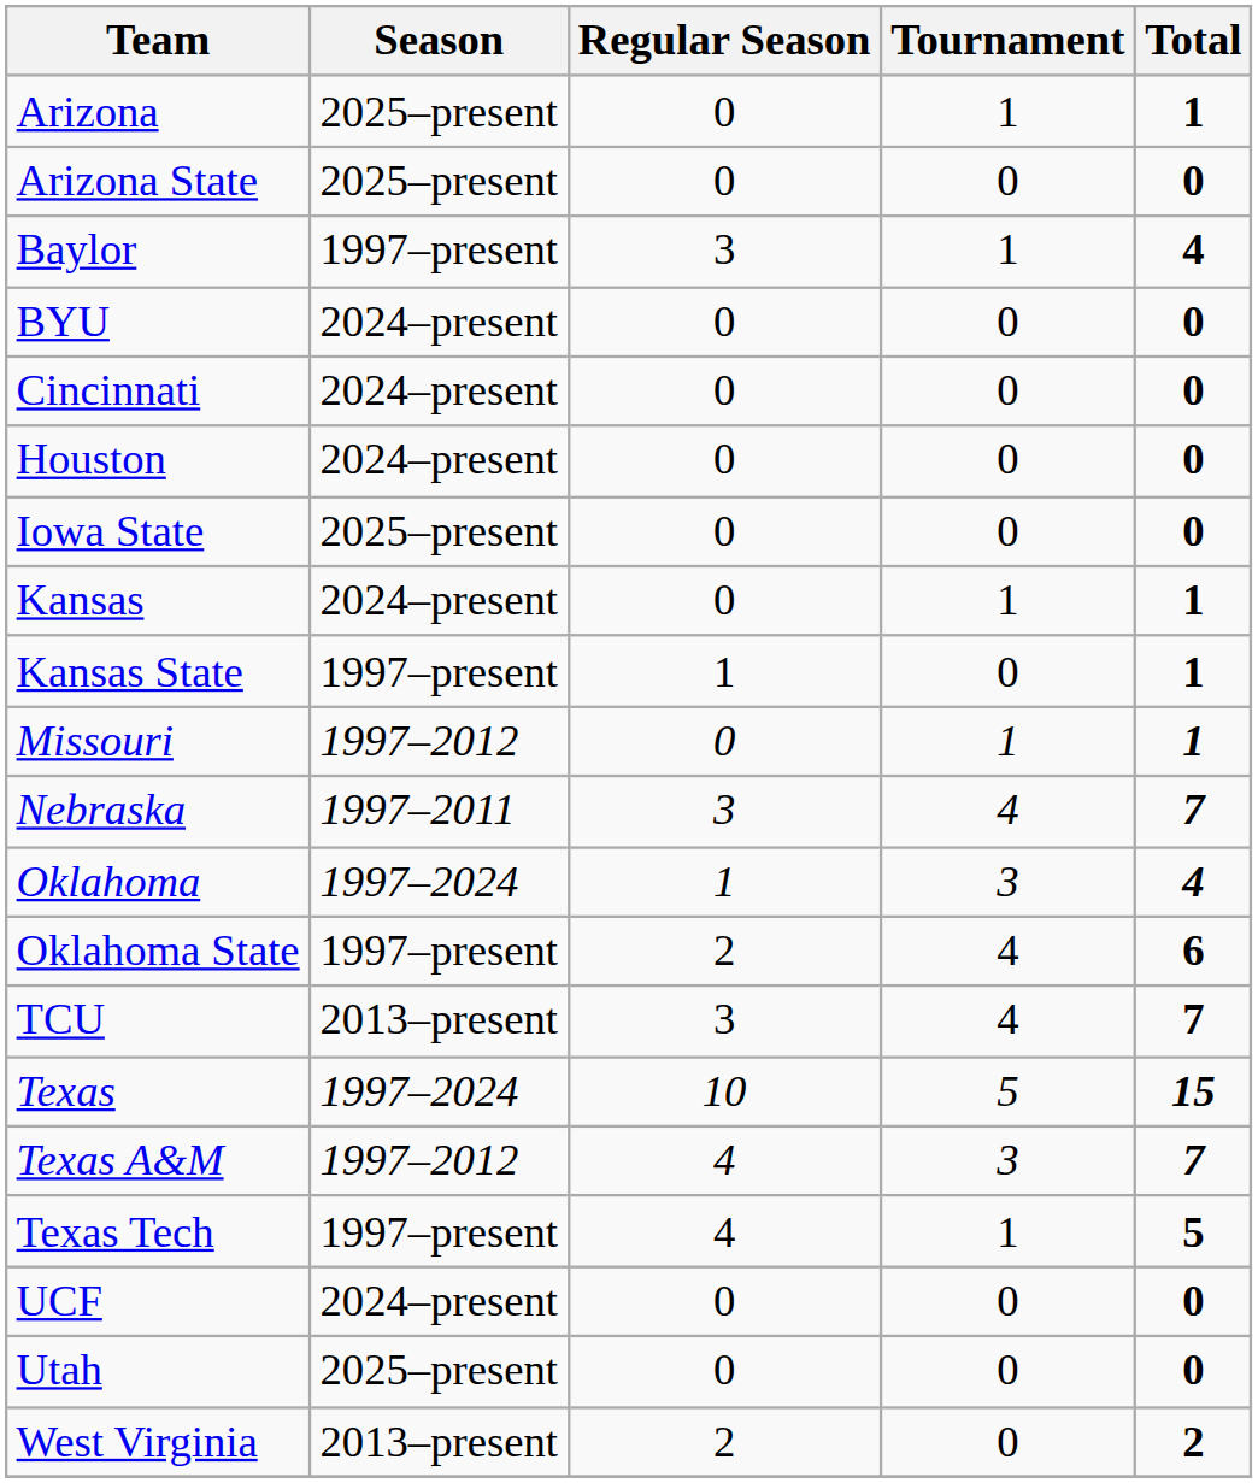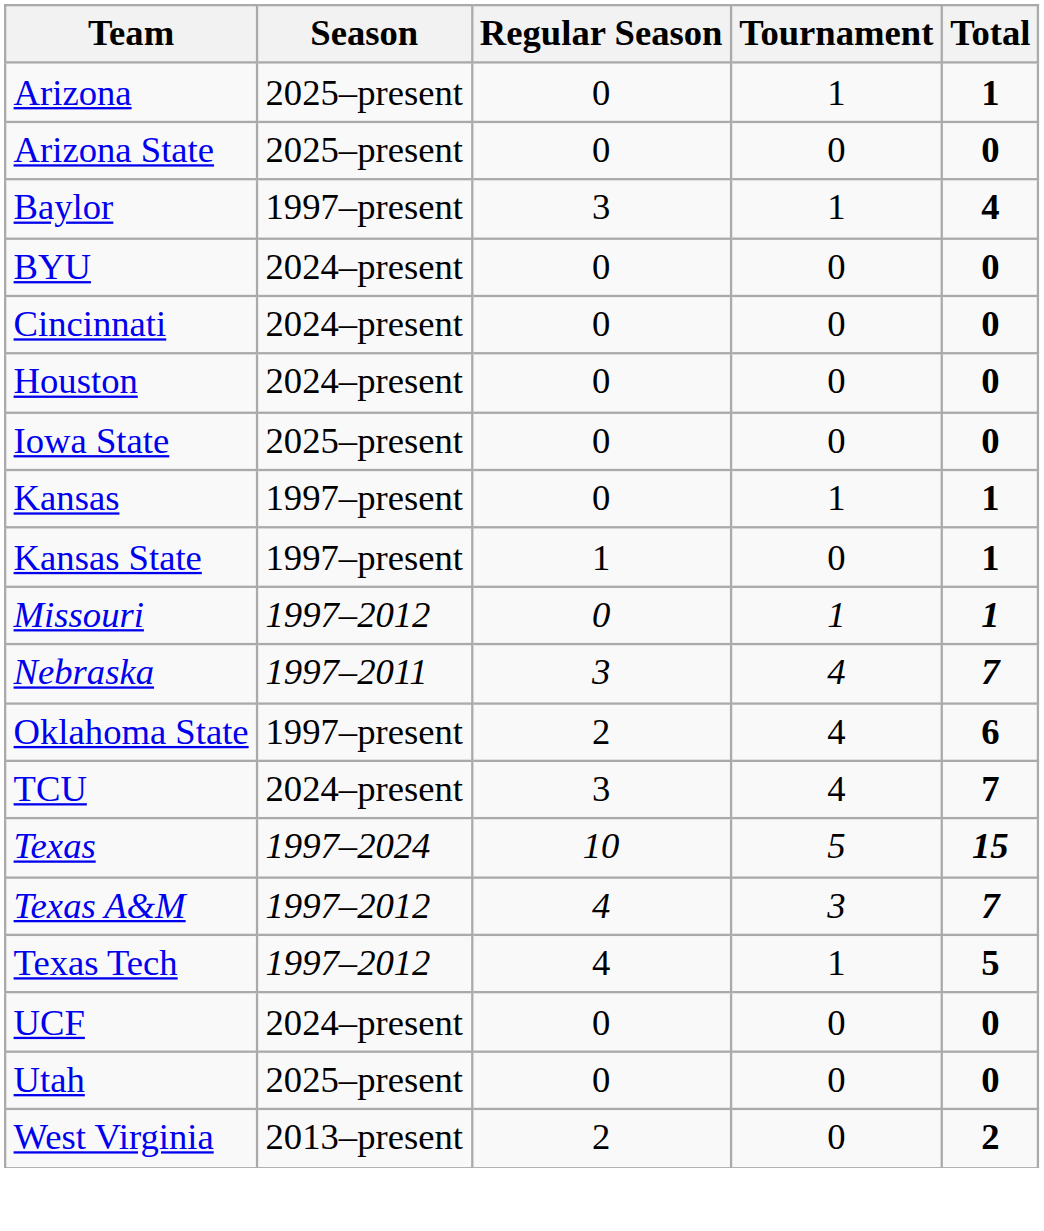 <table class="wikitable sortable">
 <tr>
 <th scope="col">Team</th>
 <th scope="col">Season</th>
 <th scope="col">Regular Season</th>
 <th scope="col">Tournament</th>
 <th scope="col">Total</th>
 </tr>
 <tr>
 <td><a href='#'>Arizona</a></td>
 <td>2025–present</td>
 <td style="text-align: center;">0</td>
 <td style="text-align: center;">1</td>
 <td style="text-align: center;"><strong>1</strong></td>
 </tr>
 <tr>
 <td><a href='#'>Arizona State</a></td>
 <td>2025–present</td>
 <td style="text-align: center;">0</td>
 <td style="text-align: center;">0</td>
 <td style="text-align: center;"><strong>0</strong></td>
 </tr>
 <tr>
 <td><a href='#'>Baylor</a></td>
 <td>1997–present</td>
 <td style="text-align: center;">3</td>
 <td style="text-align: center;">1</td>
 <td style="text-align: center;"><strong>4</strong></td>
 </tr>
 <tr>
 <td><a href='#'>BYU</a></td>
 <td>2024–present</td>
 <td align=center>0</td>
 <td align=center>0</td>
 <td align=center><strong>0</strong></td>
 </tr>
 <tr>
 <td><a href='#'>Cincinnati</a></td>
 <td>2024–present</td>
 <td align=center>0</td>
 <td align=center>0</td>
 <td align=center><strong>0</strong></td>
 </tr>
 <tr>
 <td><a href='#'>Houston</a></td>
 <td>2024–present</td>
 <td align=center>0</td>
 <td align=center>0</td>
 <td align=center><strong>0</strong></td>
 </tr>
 <tr>
 <td><a href='#'>Iowa State</a></td>
 <td>2025–present</td>
 <td style="text-align: center;">0</td>
 <td style="text-align: center;">0</td>
 <td style="text-align: center;"><strong>0</strong></td>
 </tr>
 <tr>
 <td><a href='#'>Kansas</a></td>
-<td>2024–present</td>
+<td>1997–present</td>
 <td style="text-align: center;">0</td>
 <td style="text-align: center;">1</td>
 <td style="text-align: center;"><strong>1</strong></td>
 </tr>
 <tr>
 <td><a href='#'>Kansas State</a></td>
 <td>1997–present</td>
 <td style="text-align: center;">1</td>
 <td style="text-align: center;">0</td>
 <td style="text-align: center;"><strong>1</strong></td>
 </tr>
 <tr>
 <td><em><a href='#'>Missouri</a></em></td>
 <td><em>1997–2012</em></td>
 <td style="text-align: center;"><em>0</em></td>
 <td style="text-align: center;"><em>1</em></td>
 <td style="text-align: center;"><strong><em>1</em></strong></td>
 </tr>
 <tr>
 <td><em><a href='#'>Nebraska</a></em></td>
 <td><em>1997–2011</em></td>
 <td style="text-align: center;"><em>3</em></td>
 <td style="text-align: center;"><em>4</em></td>
 <td style="text-align: center;"><strong><em>7</em></strong></td>
 </tr>
 <tr>
-<td><em><a href='#'>Oklahoma</a></em></td>
-<td><em>1997–2024</em></td>
-<td style="text-align: center;"><em>1</em></td>
-<td style="text-align: center;"><em>3</em></td>
-<td style="text-align: center;"><strong><em>4</em></strong></td>
-</tr>
-<tr>
 <td><a href='#'>Oklahoma State</a></td>
 <td>1997–present</td>
 <td style="text-align: center;">2</td>
 <td style="text-align: center;">4</td>
 <td style="text-align: center;"><strong>6</strong></td>
 </tr>
 <tr>
 <td><a href='#'>TCU</a></td>
-<td>2013–present</td>
+<td>2024–present</td>
 <td style="text-align: center;">3</td>
 <td style="text-align: center;">4</td>
 <td style="text-align: center;"><strong>7</strong></td>
 </tr>
 <tr>
 <td><em><a href='#'>Texas</a></em></td>
 <td><em>1997–2024</em></td>
 <td style="text-align: center;"><em>10</em></td>
 <td style="text-align: center;"><em>5</em></td>
 <td style="text-align: center;"><strong><em>15</em></strong></td>
 </tr>
 <tr>
 <td><em><a href='#'>Texas A&M</a></em></td>
 <td><em>1997–2012</em></td>
 <td style="text-align: center;"><em>4</em></td>
 <td style="text-align: center;"><em>3</em></td>
 <td style="text-align: center;"><strong><em>7</em></strong></td>
 </tr>
 <tr>
 <td><a href='#'>Texas Tech</a></td>
-<td>1997–present</td>
+<td><em>1997–2012</em></td>
 <td style="text-align: center;">4</td>
 <td style="text-align: center;">1</td>
 <td style="text-align: center;"><strong>5</strong></td>
 </tr>
 <tr>
 <td><a href='#'>UCF</a></td>
 <td>2024–present</td>
 <td align=center>0</td>
 <td align=center>0</td>
 <td align=center><strong>0</strong></td>
 </tr>
 <tr>
 <td><a href='#'>Utah</a></td>
 <td>2025–present</td>
 <td style="text-align: center;">0</td>
 <td style="text-align: center;">0</td>
 <td style="text-align: center;"><strong>0</strong></td>
 </tr>
 <tr>
 <td><a href='#'>West Virginia</a></td>
 <td>2013–present</td>
 <td style="text-align: center;">2</td>
 <td style="text-align: center;">0</td>
 <td style="text-align: center;"><strong>2</strong></td>
 </tr>
 <tr>
 </tr>
 </table>
